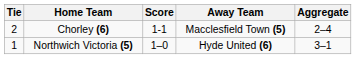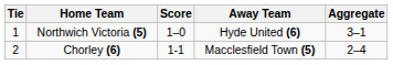 <table class="wikitable" style="text-align:center;">
 <tr>
 <th width=20>Tie</th>
 <th width=175>Home Team</th>
 <th width=20>Score</th>
 <th width=175>Away Team</th>
 <th width=20>Aggregate</th>
 </tr>
 <tr>
+<td>1</td>
+<td>Northwich Victoria <strong>(5)</strong></td>
+<td>1–0</td>
+<td>Hyde United <strong>(6)</strong></td>
+<td>3–1</td>
+</tr>
+<tr>
 <td>2</td>
 <td>Chorley <strong>(6)</strong></td>
 <td>1-1</td>
 <td>Macclesfield Town <strong>(5)</strong></td>
 <td>2–4</td>
 </tr>
-<tr>
-<td>1</td>
-<td>Northwich Victoria <strong>(5)</strong></td>
-<td>1–0</td>
-<td>Hyde United <strong>(6)</strong></td>
-<td>3–1</td>
-</tr>
 </table>
